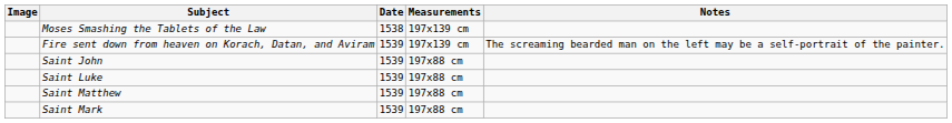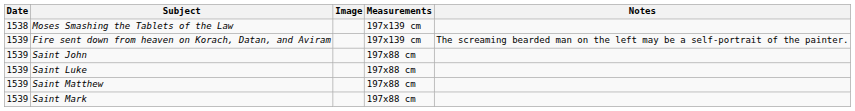 <table class="wikitable" style="font-size: 95%;">
 <tr>
+<th>Date</th>
+<th>Subject</th>
 <th>Image</th>
-<th>Subject</th>
-<th>Date</th>
 <th>Measurements</th>
 <th>Notes</th>
 </tr>
 <tr>
+<td>1538</td>
+<td><em>Moses Smashing the Tablets of the Law</em></td>
 <td align=center></td>
-<td><em>Moses Smashing the Tablets of the Law</em></td>
-<td>1538</td>
 <td>197x139 cm</td>
 <td></td>
 </tr>
 <tr>
+<td>1539</td>
+<td><em>Fire sent down from heaven on Korach, Datan, and Aviram</em></td>
 <td align=center></td>
-<td><em>Fire sent down from heaven on Korach, Datan, and Aviram</em></td>
-<td>1539</td>
 <td>197x139 cm</td>
 <td>The screaming bearded man on the left may be a self-portrait of the painter.</td>
 </tr>
 <tr>
+<td>1539</td>
+<td><em>Saint John</em></td>
 <td align=center></td>
-<td><em>Saint John</em></td>
-<td>1539</td>
 <td>197x88 cm</td>
 <td></td>
 </tr>
 <tr>
+<td>1539</td>
+<td><em>Saint Luke</em></td>
 <td align=center></td>
-<td><em>Saint Luke</em></td>
-<td>1539</td>
 <td>197x88 cm</td>
 <td></td>
 </tr>
 <tr>
+<td>1539</td>
+<td><em>Saint Matthew</em></td>
 <td align=center></td>
-<td><em>Saint Matthew</em></td>
-<td>1539</td>
 <td>197x88 cm</td>
 <td></td>
 </tr>
 <tr>
+<td>1539</td>
+<td><em>Saint Mark</em></td>
 <td align=center></td>
-<td><em>Saint Mark</em></td>
-<td>1539</td>
 <td>197x88 cm</td>
 <td></td>
 </tr>
 </table>
